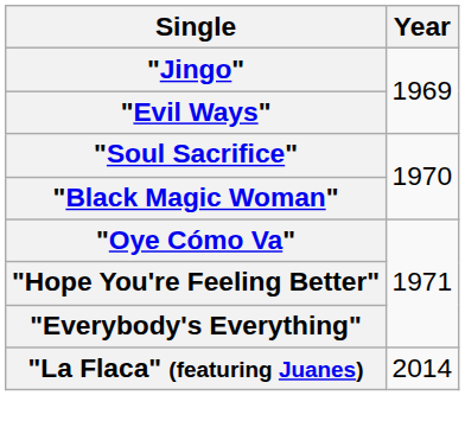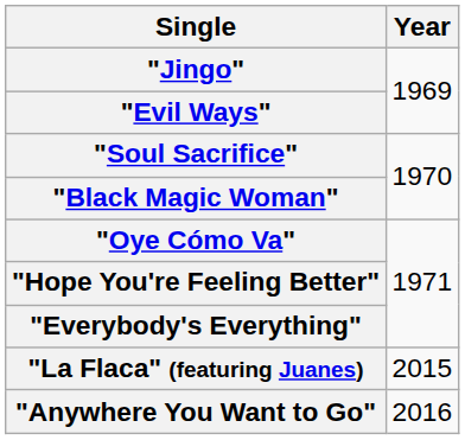 <table class="wikitable">
 <tr>
 <th>Single</th>
 <th>Year</th>
 </tr>
 <tr>
 <th>"<a href='#'>Jingo</a>"</th>
 <td rowspan="2">1969</td>
 </tr>
 <tr>
 <th>"<a href='#'>Evil Ways</a>"</th>
 </tr>
 <tr>
 <th>"<a href='#'>Soul Sacrifice</a>"</th>
 <td rowspan="2">1970</td>
 </tr>
 <tr>
 <th>"<a href='#'>Black Magic Woman</a>"</th>
 </tr>
 <tr>
 <th>"<a href='#'>Oye Cómo Va</a>"</th>
 <td rowspan="3">1971</td>
 </tr>
 <tr>
 <th>"Hope You're Feeling Better"</th>
 </tr>
 <tr>
 <th>"Everybody's Everything"</th>
 </tr>
 <tr>
 <th>"La Flaca" <small>(featuring <a href='#'>Juanes</a>)</small></th>
-<td>2014</td>
+<td>2015</td>
+</tr>
+<tr>
+<th>"Anywhere You Want to Go"</th>
+<td>2016</td>
 </tr>
 </table>
